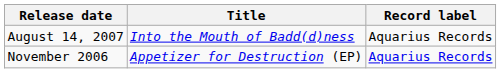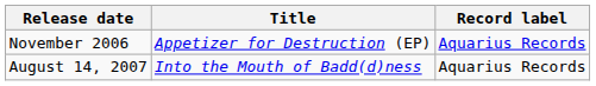 <table class="wikitable">
 <tr>
 <th>Release date</th>
 <th>Title</th>
 <th>Record label</th>
 </tr>
 <tr>
+<td>November 2006</td>
+<td><em><a href='#'>Appetizer for Destruction</a></em> (EP)</td>
+<td><a href='#'>Aquarius Records</a></td>
+</tr>
+<tr>
 <td>August 14, 2007</td>
 <td><em><a href='#'>Into the Mouth of Badd(d)ness</a></em></td>
 <td>Aquarius Records</td>
 </tr>
-<tr>
-<td>November 2006</td>
-<td><em><a href='#'>Appetizer for Destruction</a></em> (EP)</td>
-<td><a href='#'>Aquarius Records</a></td>
-</tr>
 </table>
